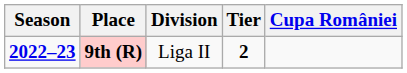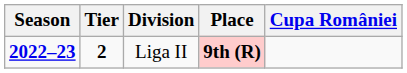 <table class="wikitable" style="text-align:center; font-size:90%">
 <tr>
 <th>Season</th>
+<th>Tier</th>
+<th>Division</th>
 <th>Place</th>
-<th>Division</th>
-<th>Tier</th>
 <th><a href='#'>Cupa României</a></th>
 </tr>
 <tr>
 <td><strong><a href='#'>2022–23</a></strong></td>
+<td><strong>2</strong></td>
+<td>Liga II</td>
 <td align=center bgcolor=#FFCCCC><strong>9th</strong> <strong>(R)</strong></td>
-<td>Liga II</td>
-<td><strong>2</strong></td>
 <td></td>
 </tr>
 </table>
